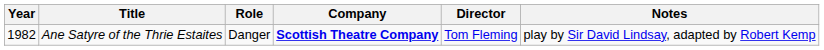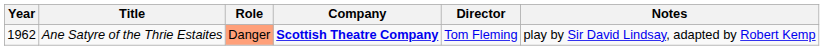 <table class="wikitable">
 <tr>
 <th>Year</th>
 <th>Title</th>
 <th>Role</th>
 <th>Company</th>
 <th>Director</th>
 <th>Notes</th>
 </tr>
 <tr>
-<td>1982</td>
+<td>1962</td>
 <td><em>Ane Satyre of the Thrie Estaites</em></td>
-<td>Danger</td>
+<td style="background: lightsalmon;">Danger</td>
 <td><strong><a href='#'>Scottish Theatre Company</a></strong></td>
 <td><a href='#'>Tom Fleming</a></td>
 <td>play by <a href='#'>Sir David Lindsay</a>, adapted by <a href='#'>Robert Kemp</a></td>
 </tr>
 </table>
